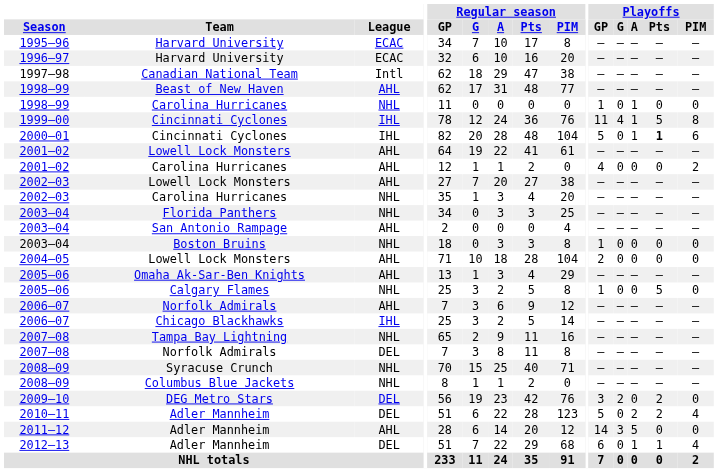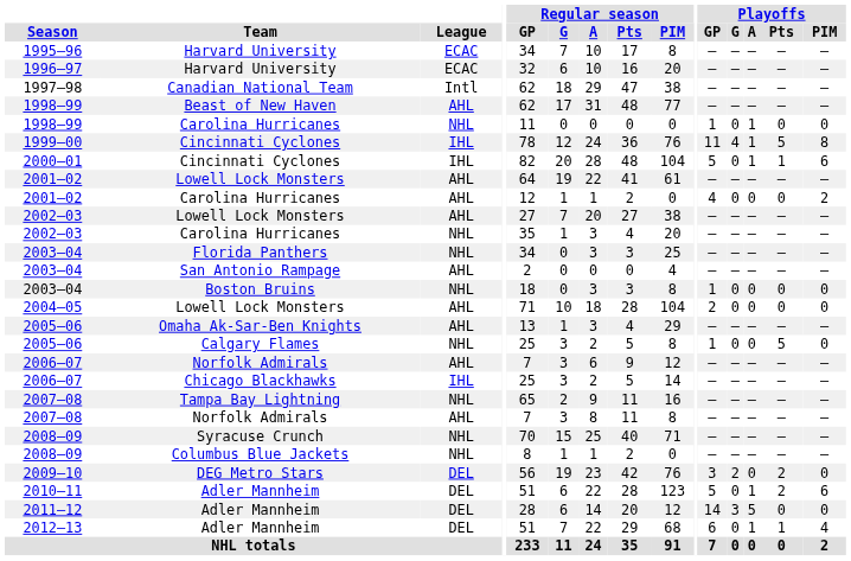 <table border="0" cellpadding="1" cellspacing="0" style="text-align:center; width:60em">
 <tr bgcolor="#e0e0e0">
 <th colspan="3" bgcolor="#ffffff"></th>
 <th rowspan="100" bgcolor="#ffffff"></th>
 <th colspan="5"><a href='#'>Regular season</a></th>
 <th rowspan="100" bgcolor="#ffffff"></th>
 <th colspan="5"><a href='#'>Playoffs</a></th>
 </tr>
 <tr bgcolor="#e0e0e0">
 <th><a href='#'>Season</a></th>
 <th>Team</th>
 <th>League</th>
 <th>GP</th>
 <th><a href='#'>G</a></th>
 <th><a href='#'>A</a></th>
 <th><a href='#'>Pts</a></th>
 <th><a href='#'>PIM</a></th>
 <th>GP</th>
 <th>G</th>
 <th>A</th>
 <th>Pts</th>
 <th>PIM</th>
 </tr>
 <tr>
 <td><a href='#'>1995–96</a></td>
 <td><a href='#'>Harvard University</a></td>
 <td><a href='#'>ECAC</a></td>
 <td>34</td>
 <td>7</td>
 <td>10</td>
 <td>17</td>
 <td>8</td>
 <td>—</td>
 <td>—</td>
 <td>—</td>
 <td>—</td>
 <td>—</td>
 </tr>
 <tr bgcolor="#f0f0f0">
 <td><a href='#'>1996–97</a></td>
 <td>Harvard University</td>
 <td>ECAC</td>
 <td>32</td>
 <td>6</td>
 <td>10</td>
 <td>16</td>
 <td>20</td>
 <td>—</td>
 <td>—</td>
 <td>—</td>
 <td>—</td>
 <td>—</td>
 </tr>
 <tr>
 <td>1997–98</td>
 <td><a href='#'>Canadian National Team</a></td>
 <td>Intl</td>
 <td>62</td>
 <td>18</td>
 <td>29</td>
 <td>47</td>
 <td>38</td>
 <td>—</td>
 <td>—</td>
 <td>—</td>
 <td>—</td>
 <td>—</td>
 </tr>
 <tr bgcolor="#f0f0f0">
 <td><a href='#'>1998–99</a></td>
 <td><a href='#'>Beast of New Haven</a></td>
 <td><a href='#'>AHL</a></td>
 <td>62</td>
 <td>17</td>
 <td>31</td>
 <td>48</td>
 <td>77</td>
 <td>—</td>
 <td>—</td>
 <td>—</td>
 <td>—</td>
 <td>—</td>
 </tr>
 <tr>
 <td><a href='#'>1998–99</a></td>
 <td><a href='#'>Carolina Hurricanes</a></td>
 <td><a href='#'>NHL</a></td>
 <td>11</td>
 <td>0</td>
 <td>0</td>
 <td>0</td>
 <td>0</td>
 <td>1</td>
 <td>0</td>
 <td>1</td>
 <td>0</td>
 <td>0</td>
 </tr>
 <tr bgcolor="#f0f0f0">
 <td><a href='#'>1999–00</a></td>
 <td><a href='#'>Cincinnati Cyclones</a></td>
 <td><a href='#'>IHL</a></td>
 <td>78</td>
 <td>12</td>
 <td>24</td>
 <td>36</td>
 <td>76</td>
 <td>11</td>
 <td>4</td>
 <td>1</td>
 <td>5</td>
 <td>8</td>
 </tr>
 <tr>
 <td><a href='#'>2000–01</a></td>
 <td>Cincinnati Cyclones</td>
 <td>IHL</td>
 <td>82</td>
 <td>20</td>
 <td>28</td>
 <td>48</td>
 <td>104</td>
 <td>5</td>
 <td>0</td>
 <td>1</td>
-<td><strong>1</strong></td>
+<td>1</td>
 <td>6</td>
 </tr>
 <tr bgcolor="#f0f0f0">
 <td><a href='#'>2001–02</a></td>
 <td><a href='#'>Lowell Lock Monsters</a></td>
 <td>AHL</td>
 <td>64</td>
 <td>19</td>
 <td>22</td>
 <td>41</td>
 <td>61</td>
 <td>—</td>
 <td>—</td>
 <td>—</td>
 <td>—</td>
 <td>—</td>
 </tr>
 <tr>
 <td><a href='#'>2001–02</a></td>
 <td>Carolina Hurricanes</td>
 <td>AHL</td>
 <td>12</td>
 <td>1</td>
 <td>1</td>
 <td>2</td>
 <td>0</td>
 <td>4</td>
 <td>0</td>
 <td>0</td>
 <td>0</td>
 <td>2</td>
 </tr>
 <tr bgcolor="#f0f0f0">
 <td><a href='#'>2002–03</a></td>
 <td>Lowell Lock Monsters</td>
 <td>AHL</td>
 <td>27</td>
 <td>7</td>
 <td>20</td>
 <td>27</td>
 <td>38</td>
 <td>—</td>
 <td>—</td>
 <td>—</td>
 <td>—</td>
 <td>—</td>
 </tr>
 <tr>
 <td><a href='#'>2002–03</a></td>
 <td>Carolina Hurricanes</td>
 <td>NHL</td>
 <td>35</td>
 <td>1</td>
 <td>3</td>
 <td>4</td>
 <td>20</td>
 <td>—</td>
 <td>—</td>
 <td>—</td>
 <td>—</td>
 <td>—</td>
 </tr>
 <tr bgcolor="#f0f0f0">
 <td><a href='#'>2003–04</a></td>
 <td><a href='#'>Florida Panthers</a></td>
 <td>NHL</td>
 <td>34</td>
 <td>0</td>
 <td>3</td>
 <td>3</td>
 <td>25</td>
 <td>—</td>
 <td>—</td>
 <td>—</td>
 <td>—</td>
 <td>—</td>
 </tr>
 <tr>
 <td><a href='#'>2003–04</a></td>
 <td><a href='#'>San Antonio Rampage</a></td>
 <td>AHL</td>
 <td>2</td>
 <td>0</td>
 <td>0</td>
 <td>0</td>
 <td>4</td>
 <td>—</td>
 <td>—</td>
 <td>—</td>
 <td>—</td>
 <td>—</td>
 </tr>
 <tr bgcolor="#f0f0f0">
 <td>2003–04</td>
 <td><a href='#'>Boston Bruins</a></td>
 <td>NHL</td>
 <td>18</td>
 <td>0</td>
 <td>3</td>
 <td>3</td>
 <td>8</td>
 <td>1</td>
 <td>0</td>
 <td>0</td>
 <td>0</td>
 <td>0</td>
 </tr>
 <tr>
 <td><a href='#'>2004–05</a></td>
 <td>Lowell Lock Monsters</td>
 <td>AHL</td>
 <td>71</td>
 <td>10</td>
 <td>18</td>
 <td>28</td>
 <td>104</td>
 <td>2</td>
 <td>0</td>
 <td>0</td>
 <td>0</td>
 <td>0</td>
 </tr>
 <tr bgcolor="#f0f0f0">
 <td><a href='#'>2005–06</a></td>
 <td><a href='#'>Omaha Ak-Sar-Ben Knights</a></td>
 <td>AHL</td>
 <td>13</td>
 <td>1</td>
 <td>3</td>
 <td>4</td>
 <td>29</td>
 <td>—</td>
 <td>—</td>
 <td>—</td>
 <td>—</td>
 <td>—</td>
 </tr>
 <tr>
 <td><a href='#'>2005–06</a></td>
 <td><a href='#'>Calgary Flames</a></td>
 <td>NHL</td>
 <td>25</td>
 <td>3</td>
 <td>2</td>
 <td>5</td>
 <td>8</td>
 <td>1</td>
 <td>0</td>
 <td>0</td>
 <td>5</td>
 <td>0</td>
 </tr>
 <tr bgcolor="#f0f0f0">
 <td><a href='#'>2006–07</a></td>
 <td><a href='#'>Norfolk Admirals</a></td>
 <td>AHL</td>
 <td>7</td>
 <td>3</td>
 <td>6</td>
 <td>9</td>
 <td>12</td>
 <td>—</td>
 <td>—</td>
 <td>—</td>
 <td>—</td>
 <td>—</td>
 </tr>
 <tr>
 <td><a href='#'>2006–07</a></td>
 <td><a href='#'>Chicago Blackhawks</a></td>
 <td><a href='#'>IHL</a></td>
 <td>25</td>
 <td>3</td>
 <td>2</td>
 <td>5</td>
 <td>14</td>
 <td>—</td>
 <td>—</td>
 <td>—</td>
 <td>—</td>
 <td>—</td>
 </tr>
 <tr bgcolor="#f0f0f0">
 <td><a href='#'>2007–08</a></td>
 <td><a href='#'>Tampa Bay Lightning</a></td>
 <td>NHL</td>
 <td>65</td>
 <td>2</td>
 <td>9</td>
 <td>11</td>
 <td>16</td>
 <td>—</td>
 <td>—</td>
 <td>—</td>
 <td>—</td>
 <td>—</td>
 </tr>
 <tr>
 <td><a href='#'>2007–08</a></td>
 <td>Norfolk Admirals</td>
-<td>DEL</td>
+<td>AHL</td>
 <td>7</td>
 <td>3</td>
 <td>8</td>
 <td>11</td>
 <td>8</td>
 <td>—</td>
 <td>—</td>
 <td>—</td>
 <td>—</td>
 <td>—</td>
 </tr>
 <tr bgcolor="#f0f0f0">
 <td><a href='#'>2008–09</a></td>
 <td>Syracuse Crunch</td>
 <td>NHL</td>
 <td>70</td>
 <td>15</td>
 <td>25</td>
 <td>40</td>
 <td>71</td>
 <td>—</td>
 <td>—</td>
 <td>—</td>
 <td>—</td>
 <td>—</td>
 </tr>
 <tr>
 <td><a href='#'>2008–09</a></td>
 <td><a href='#'>Columbus Blue Jackets</a></td>
 <td>NHL</td>
 <td>8</td>
 <td>1</td>
 <td>1</td>
 <td>2</td>
 <td>0</td>
 <td>—</td>
 <td>—</td>
 <td>—</td>
 <td>—</td>
 <td>—</td>
 </tr>
 <tr bgcolor="#f0f0f0">
 <td><a href='#'>2009–10</a></td>
 <td><a href='#'>DEG Metro Stars</a></td>
 <td><a href='#'>DEL</a></td>
 <td>56</td>
 <td>19</td>
 <td>23</td>
 <td>42</td>
 <td>76</td>
 <td>3</td>
 <td>2</td>
 <td>0</td>
 <td>2</td>
 <td>0</td>
 </tr>
 <tr>
 <td><a href='#'>2010–11</a></td>
 <td><a href='#'>Adler Mannheim</a></td>
 <td>DEL</td>
 <td>51</td>
 <td>6</td>
 <td>22</td>
 <td>28</td>
 <td>123</td>
 <td>5</td>
 <td>0</td>
+<td>1</td>
 <td>2</td>
-<td>2</td>
-<td>4</td>
+<td>6</td>
 </tr>
 <tr bgcolor="#f0f0f0">
 <td><a href='#'>2011–12</a></td>
 <td>Adler Mannheim</td>
-<td>AHL</td>
+<td>DEL</td>
 <td>28</td>
 <td>6</td>
 <td>14</td>
 <td>20</td>
 <td>12</td>
 <td>14</td>
 <td>3</td>
 <td>5</td>
 <td>0</td>
 <td>0</td>
 </tr>
 <tr>
 <td><a href='#'>2012–13</a></td>
 <td>Adler Mannheim</td>
 <td>DEL</td>
 <td>51</td>
 <td>7</td>
 <td>22</td>
 <td>29</td>
 <td>68</td>
 <td>6</td>
 <td>0</td>
 <td>1</td>
 <td>1</td>
 <td>4</td>
 </tr>
 <tr bgcolor="#e0e0e0">
 <th colspan="3">NHL totals</th>
 <th>233</th>
 <th>11</th>
 <th>24</th>
 <th>35</th>
 <th>91</th>
 <th>7</th>
 <th>0</th>
 <th>0</th>
 <th>0</th>
 <th>2</th>
 </tr>
 </table>
